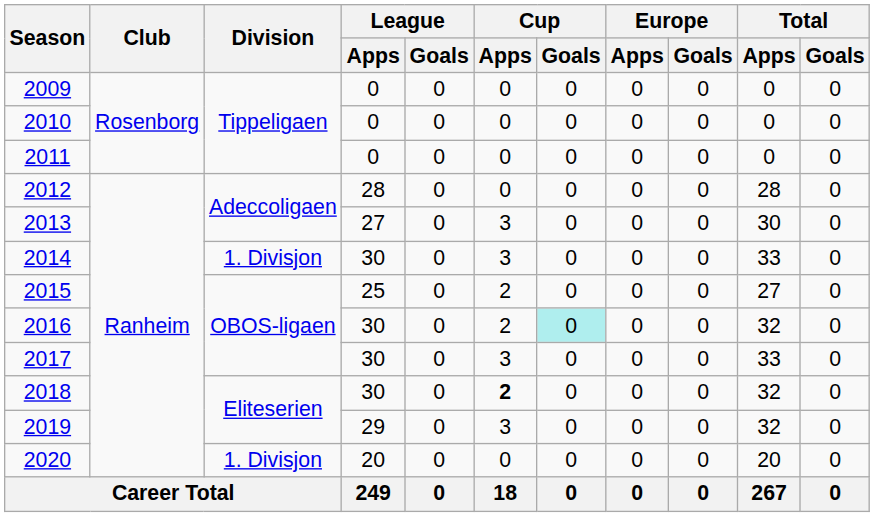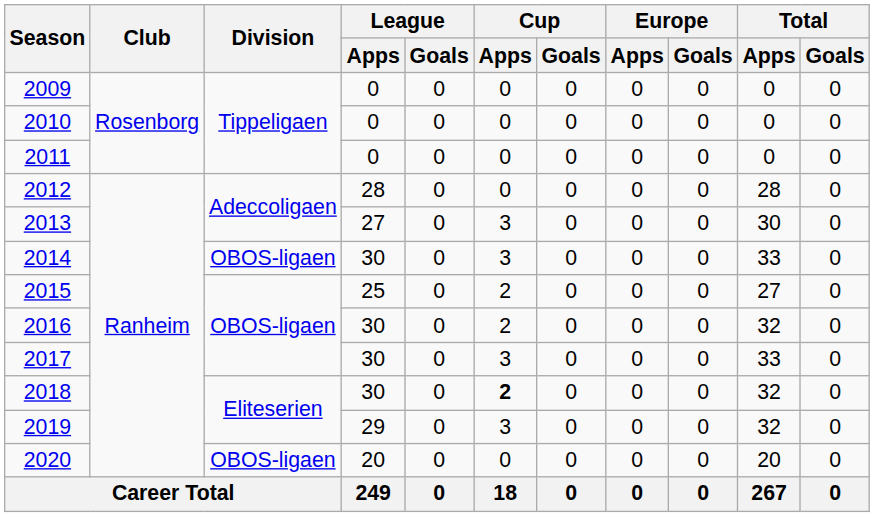 <table class="wikitable" style="text-align: center;">
 <tr>
 <th rowspan="2">Season</th>
 <th rowspan="2">Club</th>
 <th rowspan="2">Division</th>
 <th colspan="2">League</th>
 <th colspan="2">Cup</th>
 <th colspan="2">Europe</th>
 <th colspan="2">Total</th>
 </tr>
 <tr>
 <th>Apps</th>
 <th>Goals</th>
 <th>Apps</th>
 <th>Goals</th>
 <th>Apps</th>
 <th>Goals</th>
 <th>Apps</th>
 <th>Goals</th>
 </tr>
 <tr>
 <td><a href='#'>2009</a></td>
 <td rowspan="3"><a href='#'>Rosenborg</a></td>
 <td rowspan="3"><a href='#'>Tippeligaen</a></td>
 <td>0</td>
 <td>0</td>
 <td>0</td>
 <td>0</td>
 <td>0</td>
 <td>0</td>
 <td>0</td>
 <td>0</td>
 </tr>
 <tr>
 <td><a href='#'>2010</a></td>
 <td>0</td>
 <td>0</td>
 <td>0</td>
 <td>0</td>
 <td>0</td>
 <td>0</td>
 <td>0</td>
 <td>0</td>
 </tr>
 <tr>
 <td><a href='#'>2011</a></td>
 <td>0</td>
 <td>0</td>
 <td>0</td>
 <td>0</td>
 <td>0</td>
 <td>0</td>
 <td>0</td>
 <td>0</td>
 </tr>
 <tr>
 <td><a href='#'>2012</a></td>
 <td rowspan="9"><a href='#'>Ranheim</a></td>
 <td rowspan="2"><a href='#'>Adeccoligaen</a></td>
 <td>28</td>
 <td>0</td>
 <td>0</td>
 <td>0</td>
 <td>0</td>
 <td>0</td>
 <td>28</td>
 <td>0</td>
 </tr>
 <tr>
 <td><a href='#'>2013</a></td>
 <td>27</td>
 <td>0</td>
 <td>3</td>
 <td>0</td>
 <td>0</td>
 <td>0</td>
 <td>30</td>
 <td>0</td>
 </tr>
 <tr>
 <td><a href='#'>2014</a></td>
-<td rowspan="1"><a href='#'>1. Divisjon</a></td>
+<td rowspan="1"><a href='#'>OBOS-ligaen</a></td>
 <td>30</td>
 <td>0</td>
 <td>3</td>
 <td>0</td>
 <td>0</td>
 <td>0</td>
 <td>33</td>
 <td>0</td>
 </tr>
 <tr>
 <td><a href='#'>2015</a></td>
 <td rowspan="3"><a href='#'>OBOS-ligaen</a></td>
 <td>25</td>
 <td>0</td>
 <td>2</td>
 <td>0</td>
 <td>0</td>
 <td>0</td>
 <td>27</td>
 <td>0</td>
 </tr>
 <tr>
 <td><a href='#'>2016</a></td>
 <td>30</td>
 <td>0</td>
 <td>2</td>
-<td style="background: paleturquoise;">0</td>
+<td>0</td>
 <td>0</td>
 <td>0</td>
 <td>32</td>
 <td>0</td>
 </tr>
 <tr>
 <td><a href='#'>2017</a></td>
 <td>30</td>
 <td>0</td>
 <td>3</td>
 <td>0</td>
 <td>0</td>
 <td>0</td>
 <td>33</td>
 <td>0</td>
 </tr>
 <tr>
 <td><a href='#'>2018</a></td>
 <td rowspan="2"><a href='#'>Eliteserien</a></td>
 <td>30</td>
 <td>0</td>
 <td><strong>2</strong></td>
 <td>0</td>
 <td>0</td>
 <td>0</td>
 <td>32</td>
 <td>0</td>
 </tr>
 <tr>
 <td><a href='#'>2019</a></td>
 <td>29</td>
 <td>0</td>
 <td>3</td>
 <td>0</td>
 <td>0</td>
 <td>0</td>
 <td>32</td>
 <td>0</td>
 </tr>
 <tr>
 <td><a href='#'>2020</a></td>
-<td rowspan="1"><a href='#'>1. Divisjon</a></td>
+<td rowspan="1"><a href='#'>OBOS-ligaen</a></td>
 <td>20</td>
 <td>0</td>
 <td>0</td>
 <td>0</td>
 <td>0</td>
 <td>0</td>
 <td>20</td>
 <td>0</td>
 </tr>
 <tr>
 <th colspan="3">Career Total</th>
 <th>249</th>
 <th>0</th>
 <th>18</th>
 <th>0</th>
 <th>0</th>
 <th>0</th>
 <th>267</th>
 <th>0</th>
 </tr>
 </table>
